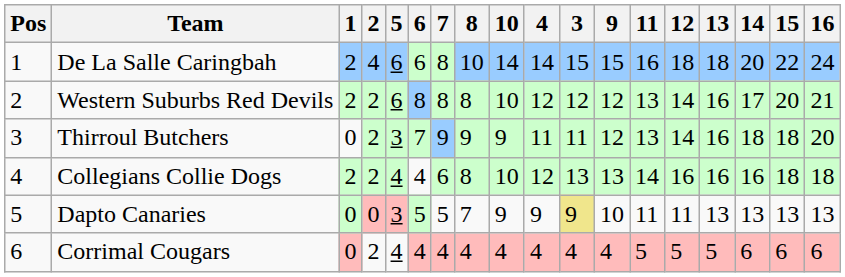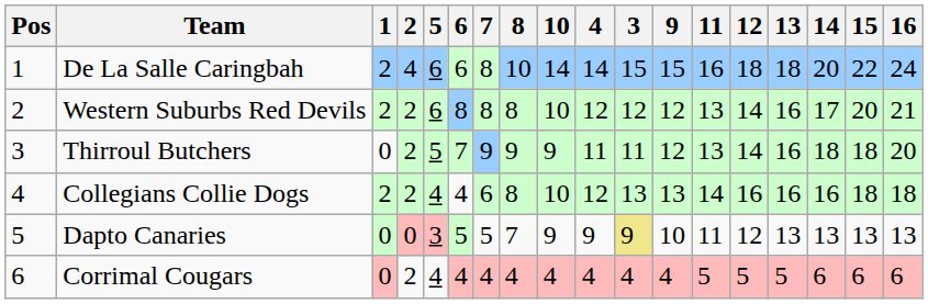 <table class="wikitable">
 <tr>
 <th>Pos</th>
 <th>Team</th>
 <th>1</th>
 <th>2</th>
 <th>5</th>
 <th>6</th>
 <th>7</th>
 <th>8</th>
 <th>10</th>
 <th>4</th>
 <th>3</th>
 <th>9</th>
 <th>11</th>
 <th>12</th>
 <th>13</th>
 <th>14</th>
 <th>15</th>
 <th>16</th>
 </tr>
 <tr>
 <td>1</td>
 <td> De La Salle Caringbah</td>
 <td style="background:#99ccff;">2</td>
 <td style="background:#99ccff;">4</td>
 <td style="background:#99ccff;"><u>6</u></td>
 <td style="background:#ccffcc;">6</td>
 <td style="background:#ccffcc;">8</td>
 <td style="background:#99ccff;">10</td>
 <td style="background:#99ccff;">14</td>
 <td style="background:#99ccff;">14</td>
 <td style="background:#99ccff;">15</td>
 <td style="background:#99ccff;">15</td>
 <td style="background:#99ccff;">16</td>
 <td style="background:#99ccff;">18</td>
 <td style="background:#99ccff;">18</td>
 <td style="background:#99ccff;">20</td>
 <td style="background:#99ccff;">22</td>
 <td style="background:#99ccff;">24</td>
 </tr>
 <tr>
 <td>2</td>
 <td> Western Suburbs Red Devils</td>
 <td style="background:#ccffcc;">2</td>
 <td style="background:#ccffcc;">2</td>
 <td style="background:#ccffcc;"><u>6</u></td>
 <td style="background:#99ccff;">8</td>
 <td style="background:#ccffcc;">8</td>
 <td style="background:#ccffcc;">8</td>
 <td style="background:#ccffcc;">10</td>
 <td style="background:#ccffcc;">12</td>
 <td style="background:#ccffcc;">12</td>
 <td style="background:#ccffcc;">12</td>
 <td style="background:#ccffcc;">13</td>
 <td style="background:#ccffcc;">14</td>
 <td style="background:#ccffcc;">16</td>
 <td style="background:#ccffcc;">17</td>
 <td style="background:#ccffcc;">20</td>
 <td style="background:#ccffcc;">21</td>
 </tr>
 <tr>
 <td>3</td>
 <td> Thirroul Butchers</td>
 <td>0</td>
 <td style="background:#ccffcc;">2</td>
-<td style="background:#ccffcc;"><u>3</u></td>
+<td style="background:#ccffcc;"><u>5</u></td>
 <td style="background:#ccffcc;">7</td>
 <td style="background:#99ccff;">9</td>
 <td style="background:#ccffcc;">9</td>
 <td style="background:#ccffcc;">9</td>
 <td style="background:#ccffcc;">11</td>
 <td style="background:#ccffcc;">11</td>
 <td style="background:#ccffcc;">12</td>
 <td style="background:#ccffcc;">13</td>
 <td style="background:#ccffcc;">14</td>
 <td style="background:#ccffcc;">16</td>
 <td style="background:#ccffcc;">18</td>
 <td style="background:#ccffcc;">18</td>
 <td style="background:#ccffcc;">20</td>
 </tr>
 <tr>
 <td>4</td>
 <td> Collegians Collie Dogs</td>
 <td style="background:#ccffcc;">2</td>
 <td style="background:#ccffcc;">2</td>
 <td style="background:#ccffcc;"><u>4</u></td>
 <td>4</td>
 <td style="background:#ccffcc;">6</td>
 <td style="background:#ccffcc;">8</td>
 <td style="background:#ccffcc;">10</td>
 <td style="background:#ccffcc;">12</td>
 <td style="background:#ccffcc;">13</td>
 <td style="background:#ccffcc;">13</td>
 <td style="background:#ccffcc;">14</td>
 <td style="background:#ccffcc;">16</td>
 <td style="background:#ccffcc;">16</td>
 <td style="background:#ccffcc;">16</td>
 <td style="background:#ccffcc;">18</td>
 <td style="background:#ccffcc;">18</td>
 </tr>
 <tr>
 <td>5</td>
 <td> Dapto Canaries</td>
 <td style="background:#ccffcc;">0</td>
 <td style="background:#ffbbbb;">0</td>
 <td style="background:#ffbbbb;"><u>3</u></td>
 <td style="background:#ccffcc;">5</td>
 <td>5</td>
 <td>7</td>
 <td>9</td>
 <td>9</td>
 <td style="background: khaki;">9</td>
 <td>10</td>
 <td>11</td>
-<td>11</td>
+<td>12</td>
 <td>13</td>
 <td>13</td>
 <td>13</td>
 <td>13</td>
 </tr>
 <tr>
 <td>6</td>
 <td> Corrimal Cougars</td>
 <td style="background:#ffbbbb;">0</td>
 <td>2</td>
 <td><u>4</u></td>
 <td style="background:#ffbbbb;">4</td>
 <td style="background:#ffbbbb;">4</td>
 <td style="background:#ffbbbb;">4</td>
 <td style="background:#ffbbbb;">4</td>
 <td style="background:#ffbbbb;">4</td>
 <td style="background:#ffbbbb;">4</td>
 <td style="background:#ffbbbb;">4</td>
 <td style="background:#ffbbbb;">5</td>
 <td style="background:#ffbbbb;">5</td>
 <td style="background:#ffbbbb;">5</td>
 <td style="background:#ffbbbb;">6</td>
 <td style="background:#ffbbbb;">6</td>
 <td style="background:#ffbbbb;">6</td>
 </tr>
 </table>
